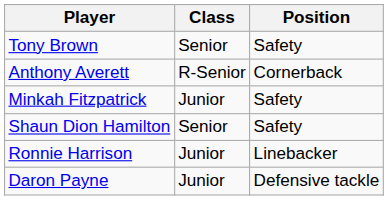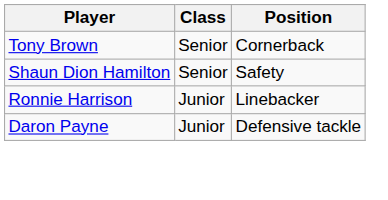 <table class="wikitable">
 <tr ;>
 <th>Player</th>
 <th>Class</th>
 <th>Position</th>
 </tr>
 <tr>
 <td><a href='#'>Tony Brown</a></td>
 <td>Senior</td>
-<td>Safety</td>
-</tr>
-<tr>
-<td><a href='#'>Anthony Averett</a></td>
-<td>R-Senior</td>
 <td>Cornerback</td>
-</tr>
-<tr>
-<td><a href='#'>Minkah Fitzpatrick</a></td>
-<td>Junior</td>
-<td>Safety</td>
 </tr>
 <tr>
 <td><a href='#'>Shaun Dion Hamilton</a></td>
 <td>Senior</td>
 <td>Safety</td>
 </tr>
 <tr>
 <td><a href='#'>Ronnie Harrison</a></td>
 <td>Junior</td>
 <td>Linebacker</td>
 </tr>
 <tr>
 <td><a href='#'>Daron Payne</a></td>
 <td>Junior</td>
 <td>Defensive tackle</td>
 </tr>
 </table>
